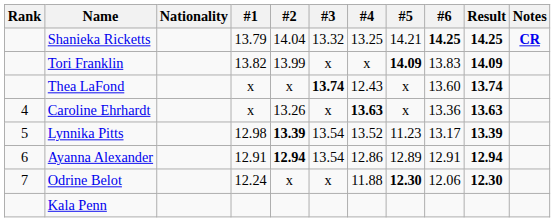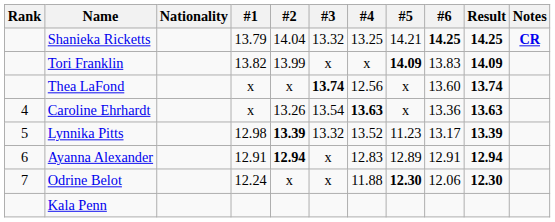 <table class="wikitable sortable" style="text-align:center;font-size:95%">
 <tr>
 <th>Rank</th>
 <th>Name</th>
 <th>Nationality</th>
 <th>#1</th>
 <th>#2</th>
 <th>#3</th>
 <th>#4</th>
 <th>#5</th>
 <th>#6</th>
 <th>Result</th>
 <th>Notes</th>
 </tr>
 <tr>
 <td></td>
 <td align=left><a href='#'>Shanieka Ricketts</a></td>
 <td align=left></td>
 <td>13.79</td>
 <td>14.04</td>
 <td>13.32</td>
 <td>13.25</td>
 <td>14.21</td>
 <td><strong>14.25</strong></td>
 <td><strong>14.25</strong></td>
 <td><strong><a href='#'>CR</a></strong></td>
 </tr>
 <tr>
 <td></td>
 <td align=left><a href='#'>Tori Franklin</a></td>
 <td align=left></td>
 <td>13.82</td>
 <td>13.99</td>
 <td>x</td>
 <td>x</td>
 <td><strong>14.09</strong></td>
 <td>13.83</td>
 <td><strong>14.09</strong></td>
 <td></td>
 </tr>
 <tr>
 <td></td>
 <td align=left><a href='#'>Thea LaFond</a></td>
 <td align=left></td>
 <td>x</td>
 <td>x</td>
 <td><strong>13.74</strong></td>
-<td>12.43</td>
+<td>12.56</td>
 <td>x</td>
 <td>13.60</td>
 <td><strong>13.74</strong></td>
 <td></td>
 </tr>
 <tr>
 <td>4</td>
 <td align=left><a href='#'>Caroline Ehrhardt</a></td>
 <td align=left></td>
 <td>x</td>
 <td>13.26</td>
-<td>x</td>
+<td>13.54</td>
 <td><strong>13.63</strong></td>
 <td>x</td>
 <td>13.36</td>
 <td><strong>13.63</strong></td>
 <td></td>
 </tr>
 <tr>
 <td>5</td>
 <td align=left><a href='#'>Lynnika Pitts</a></td>
 <td align=left></td>
 <td>12.98</td>
 <td><strong>13.39</strong></td>
-<td>13.54</td>
+<td>13.32</td>
 <td>13.52</td>
 <td>11.23</td>
 <td>13.17</td>
 <td><strong>13.39</strong></td>
 <td></td>
 </tr>
 <tr>
 <td>6</td>
 <td align=left><a href='#'>Ayanna Alexander</a></td>
 <td align=left></td>
 <td>12.91</td>
 <td><strong>12.94</strong></td>
-<td>13.54</td>
-<td>12.86</td>
+<td>x</td>
+<td>12.83</td>
 <td>12.89</td>
 <td>12.91</td>
 <td><strong>12.94</strong></td>
 <td></td>
 </tr>
 <tr>
 <td>7</td>
 <td align=left><a href='#'>Odrine Belot</a></td>
 <td align=left></td>
 <td>12.24</td>
 <td>x</td>
 <td>x</td>
 <td>11.88</td>
 <td><strong>12.30</strong></td>
 <td>12.06</td>
 <td><strong>12.30</strong></td>
 <td></td>
 </tr>
 <tr>
 <td></td>
 <td align=left><a href='#'>Kala Penn</a></td>
 <td align=left></td>
 <td></td>
 <td></td>
 <td></td>
 <td></td>
 <td></td>
 <td></td>
 <td><strong></strong></td>
 <td></td>
 </tr>
 </table>
